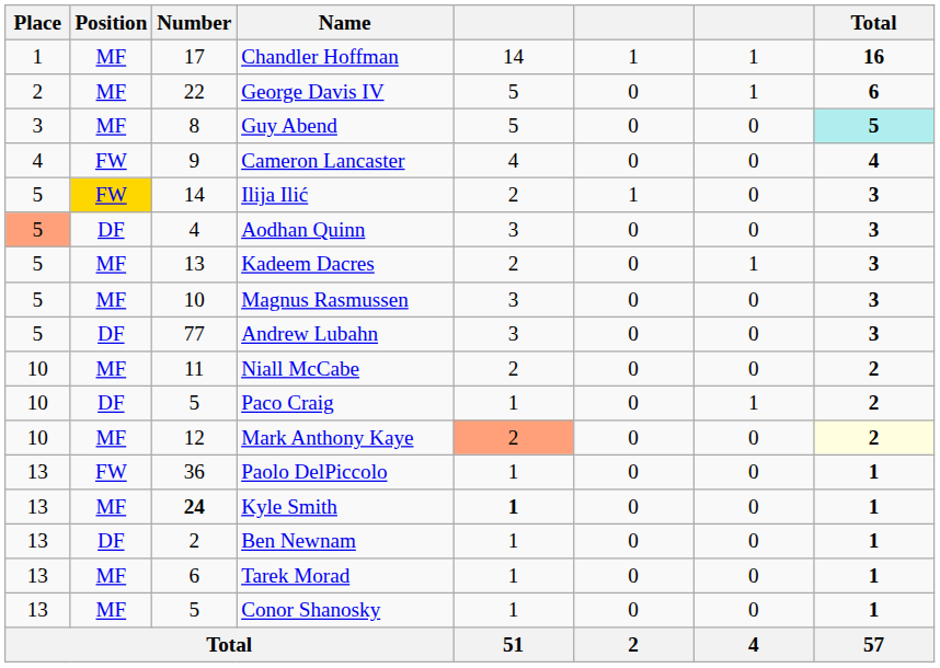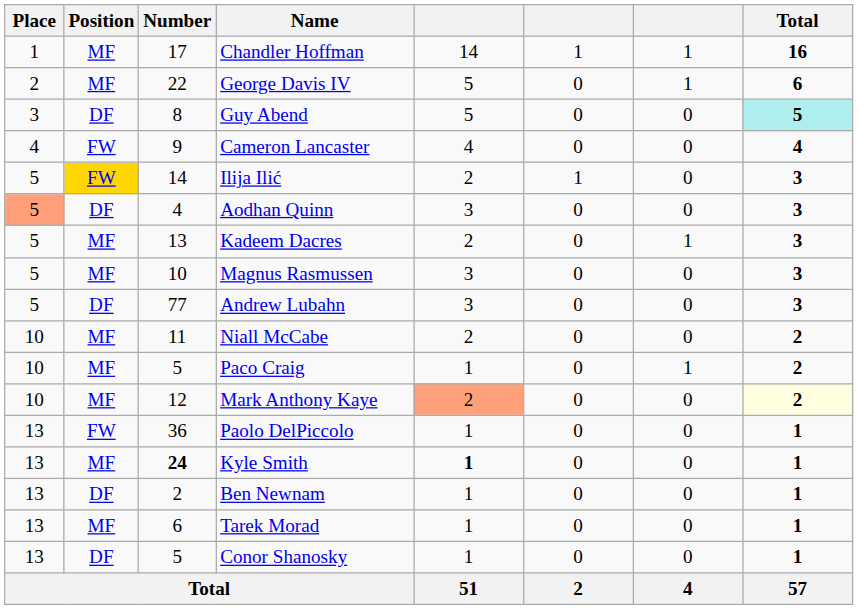 <table class="wikitable sortable" style="font-size: 95%; text-align: center;">
 <tr>
 <th width=40>Place</th>
 <th width=40>Position</th>
 <th width=40>Number</th>
 <th width=150>Name</th>
 <th width=80></th>
 <th width=80></th>
 <th width=80></th>
 <th width=80><strong>Total</strong></th>
 </tr>
 <tr>
 <td>1</td>
 <td><a href='#'>MF</a></td>
 <td>17</td>
 <td align="left"> <a href='#'>Chandler Hoffman</a></td>
 <td>14</td>
 <td>1</td>
 <td>1</td>
 <td><strong>16</strong></td>
 </tr>
 <tr>
 <td>2</td>
 <td><a href='#'>MF</a></td>
 <td>22</td>
 <td align="left"> <a href='#'>George Davis IV</a></td>
 <td>5</td>
 <td>0</td>
 <td>1</td>
 <td><strong>6</strong></td>
 </tr>
 <tr>
 <td>3</td>
-<td><a href='#'>MF</a></td>
+<td><a href='#'>DF</a></td>
 <td>8</td>
 <td align="left"> <a href='#'>Guy Abend</a></td>
 <td>5</td>
 <td>0</td>
 <td>0</td>
 <td style="background: paleturquoise;"><strong>5</strong></td>
 </tr>
 <tr>
 <td>4</td>
 <td><a href='#'>FW</a></td>
 <td>9</td>
 <td align="left"> <a href='#'>Cameron Lancaster</a></td>
 <td>4</td>
 <td>0</td>
 <td>0</td>
 <td><strong>4</strong></td>
 </tr>
 <tr>
 <td>5</td>
 <td style="background: gold;"><a href='#'>FW</a></td>
 <td>14</td>
 <td align="left"> <a href='#'>Ilija Ilić</a></td>
 <td>2</td>
 <td>1</td>
 <td>0</td>
 <td><strong>3</strong></td>
 </tr>
 <tr>
 <td style="background: lightsalmon;">5</td>
 <td><a href='#'>DF</a></td>
 <td>4</td>
 <td align="left"> <a href='#'>Aodhan Quinn</a></td>
 <td>3</td>
 <td>0</td>
 <td>0</td>
 <td><strong>3</strong></td>
 </tr>
 <tr>
 <td>5</td>
 <td><a href='#'>MF</a></td>
 <td>13</td>
 <td align="left"> <a href='#'>Kadeem Dacres</a></td>
 <td>2</td>
 <td>0</td>
 <td>1</td>
 <td><strong>3</strong></td>
 </tr>
 <tr>
 <td>5</td>
 <td><a href='#'>MF</a></td>
 <td>10</td>
 <td align="left"> <a href='#'>Magnus Rasmussen</a></td>
 <td>3</td>
 <td>0</td>
 <td>0</td>
 <td><strong>3</strong></td>
 </tr>
 <tr>
 <td>5</td>
 <td><a href='#'>DF</a></td>
 <td>77</td>
 <td align="left"> <a href='#'>Andrew Lubahn</a></td>
 <td>3</td>
 <td>0</td>
 <td>0</td>
 <td><strong>3</strong></td>
 </tr>
 <tr>
 <td>10</td>
 <td><a href='#'>MF</a></td>
 <td>11</td>
 <td align="left"> <a href='#'>Niall McCabe</a></td>
 <td>2</td>
 <td>0</td>
 <td>0</td>
 <td><strong>2</strong></td>
 </tr>
 <tr>
 <td>10</td>
-<td><a href='#'>DF</a></td>
+<td><a href='#'>MF</a></td>
 <td>5</td>
 <td align="left"> <a href='#'>Paco Craig</a></td>
 <td>1</td>
 <td>0</td>
 <td>1</td>
 <td><strong>2</strong></td>
 </tr>
 <tr>
 <td>10</td>
 <td><a href='#'>MF</a></td>
 <td>12</td>
 <td align="left"> <a href='#'>Mark Anthony Kaye</a></td>
 <td style="background: lightsalmon;">2</td>
 <td>0</td>
 <td>0</td>
 <td style="background: lightyellow;"><strong>2</strong></td>
 </tr>
 <tr>
 <td>13</td>
 <td><a href='#'>FW</a></td>
 <td>36</td>
 <td align="left"> <a href='#'>Paolo DelPiccolo</a></td>
 <td>1</td>
 <td>0</td>
 <td>0</td>
 <td><strong>1</strong></td>
 </tr>
 <tr>
 <td>13</td>
 <td><a href='#'>MF</a></td>
 <td><strong>24</strong></td>
 <td align="left"> <a href='#'>Kyle Smith</a></td>
 <td><strong>1</strong></td>
 <td>0</td>
 <td>0</td>
 <td><strong>1</strong></td>
 </tr>
 <tr>
 <td>13</td>
 <td><a href='#'>DF</a></td>
 <td>2</td>
 <td align="left"> <a href='#'>Ben Newnam</a></td>
 <td>1</td>
 <td>0</td>
 <td>0</td>
 <td><strong>1</strong></td>
 </tr>
 <tr>
 <td>13</td>
 <td><a href='#'>MF</a></td>
 <td>6</td>
 <td align="left"> <a href='#'>Tarek Morad</a></td>
 <td>1</td>
 <td>0</td>
 <td>0</td>
 <td><strong>1</strong></td>
 </tr>
 <tr>
 <td>13</td>
-<td><a href='#'>MF</a></td>
+<td><a href='#'>DF</a></td>
 <td>5</td>
 <td align="left"> <a href='#'>Conor Shanosky</a></td>
 <td>1</td>
 <td>0</td>
 <td>0</td>
 <td><strong>1</strong></td>
 </tr>
 <tr>
 <th colspan="4">Total</th>
 <th>51</th>
 <th>2</th>
 <th>4</th>
 <th>57</th>
 </tr>
 </table>
